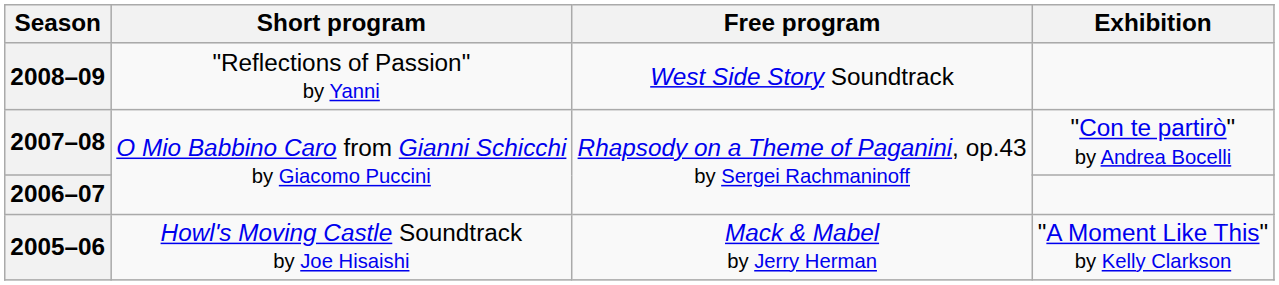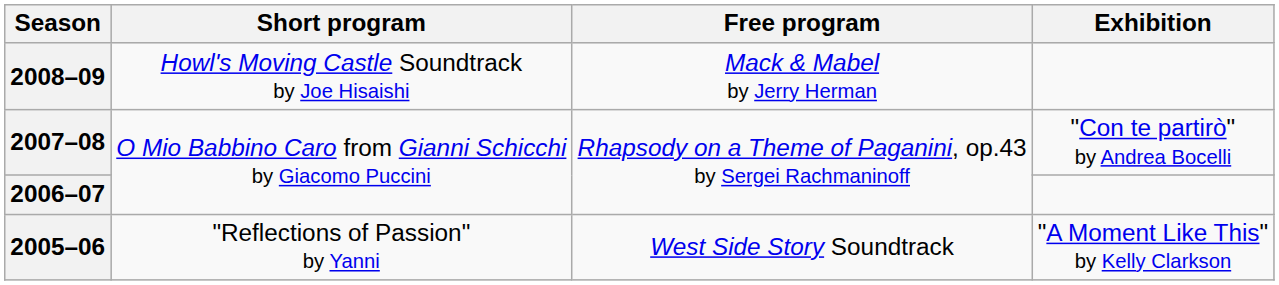 <table class="wikitable" style="text-align:center">
 <tr>
 <th>Season</th>
 <th>Short program</th>
 <th>Free program</th>
 <th>Exhibition</th>
 </tr>
 <tr>
 <th>2008–09</th>
-<td>"Reflections of Passion" <br><small>  by <a href='#'>Yanni</a></small></td>
-<td><em><a href='#'>West Side Story</a></em> Soundtrack</td>
+<td><em><a href='#'>Howl's Moving Castle</a></em> Soundtrack <br> <small> by <a href='#'>Joe Hisaishi</a> </small></td>
+<td><em><a href='#'>Mack & Mabel</a></em> <br><small>  by <a href='#'>Jerry Herman</a></small></td>
 <td></td>
 </tr>
 <tr>
 <th>2007–08</th>
 <td rowspan=2><em><a href='#'>O Mio Babbino Caro</a></em> from <em><a href='#'>Gianni Schicchi</a></em> <br><small> by <a href='#'>Giacomo Puccini</a></small></td>
 <td rowspan=2><em><a href='#'>Rhapsody on a Theme of Paganini</a></em>, op.43 <br><small>  by <a href='#'>Sergei Rachmaninoff</a></small></td>
 <td>"<a href='#'>Con te partirò</a>" <br><small>  by <a href='#'>Andrea Bocelli</a></small></td>
 </tr>
 <tr>
 <th>2006–07</th>
 <td></td>
 </tr>
 <tr>
 <th>2005–06</th>
-<td><em><a href='#'>Howl's Moving Castle</a></em> Soundtrack <br> <small> by <a href='#'>Joe Hisaishi</a> </small></td>
-<td><em><a href='#'>Mack & Mabel</a></em> <br><small>  by <a href='#'>Jerry Herman</a></small></td>
+<td>"Reflections of Passion" <br><small>  by <a href='#'>Yanni</a></small></td>
+<td><em><a href='#'>West Side Story</a></em> Soundtrack</td>
 <td>"<a href='#'>A Moment Like This</a>" <br><small> by <a href='#'>Kelly Clarkson</a></small></td>
 </tr>
 </table>
